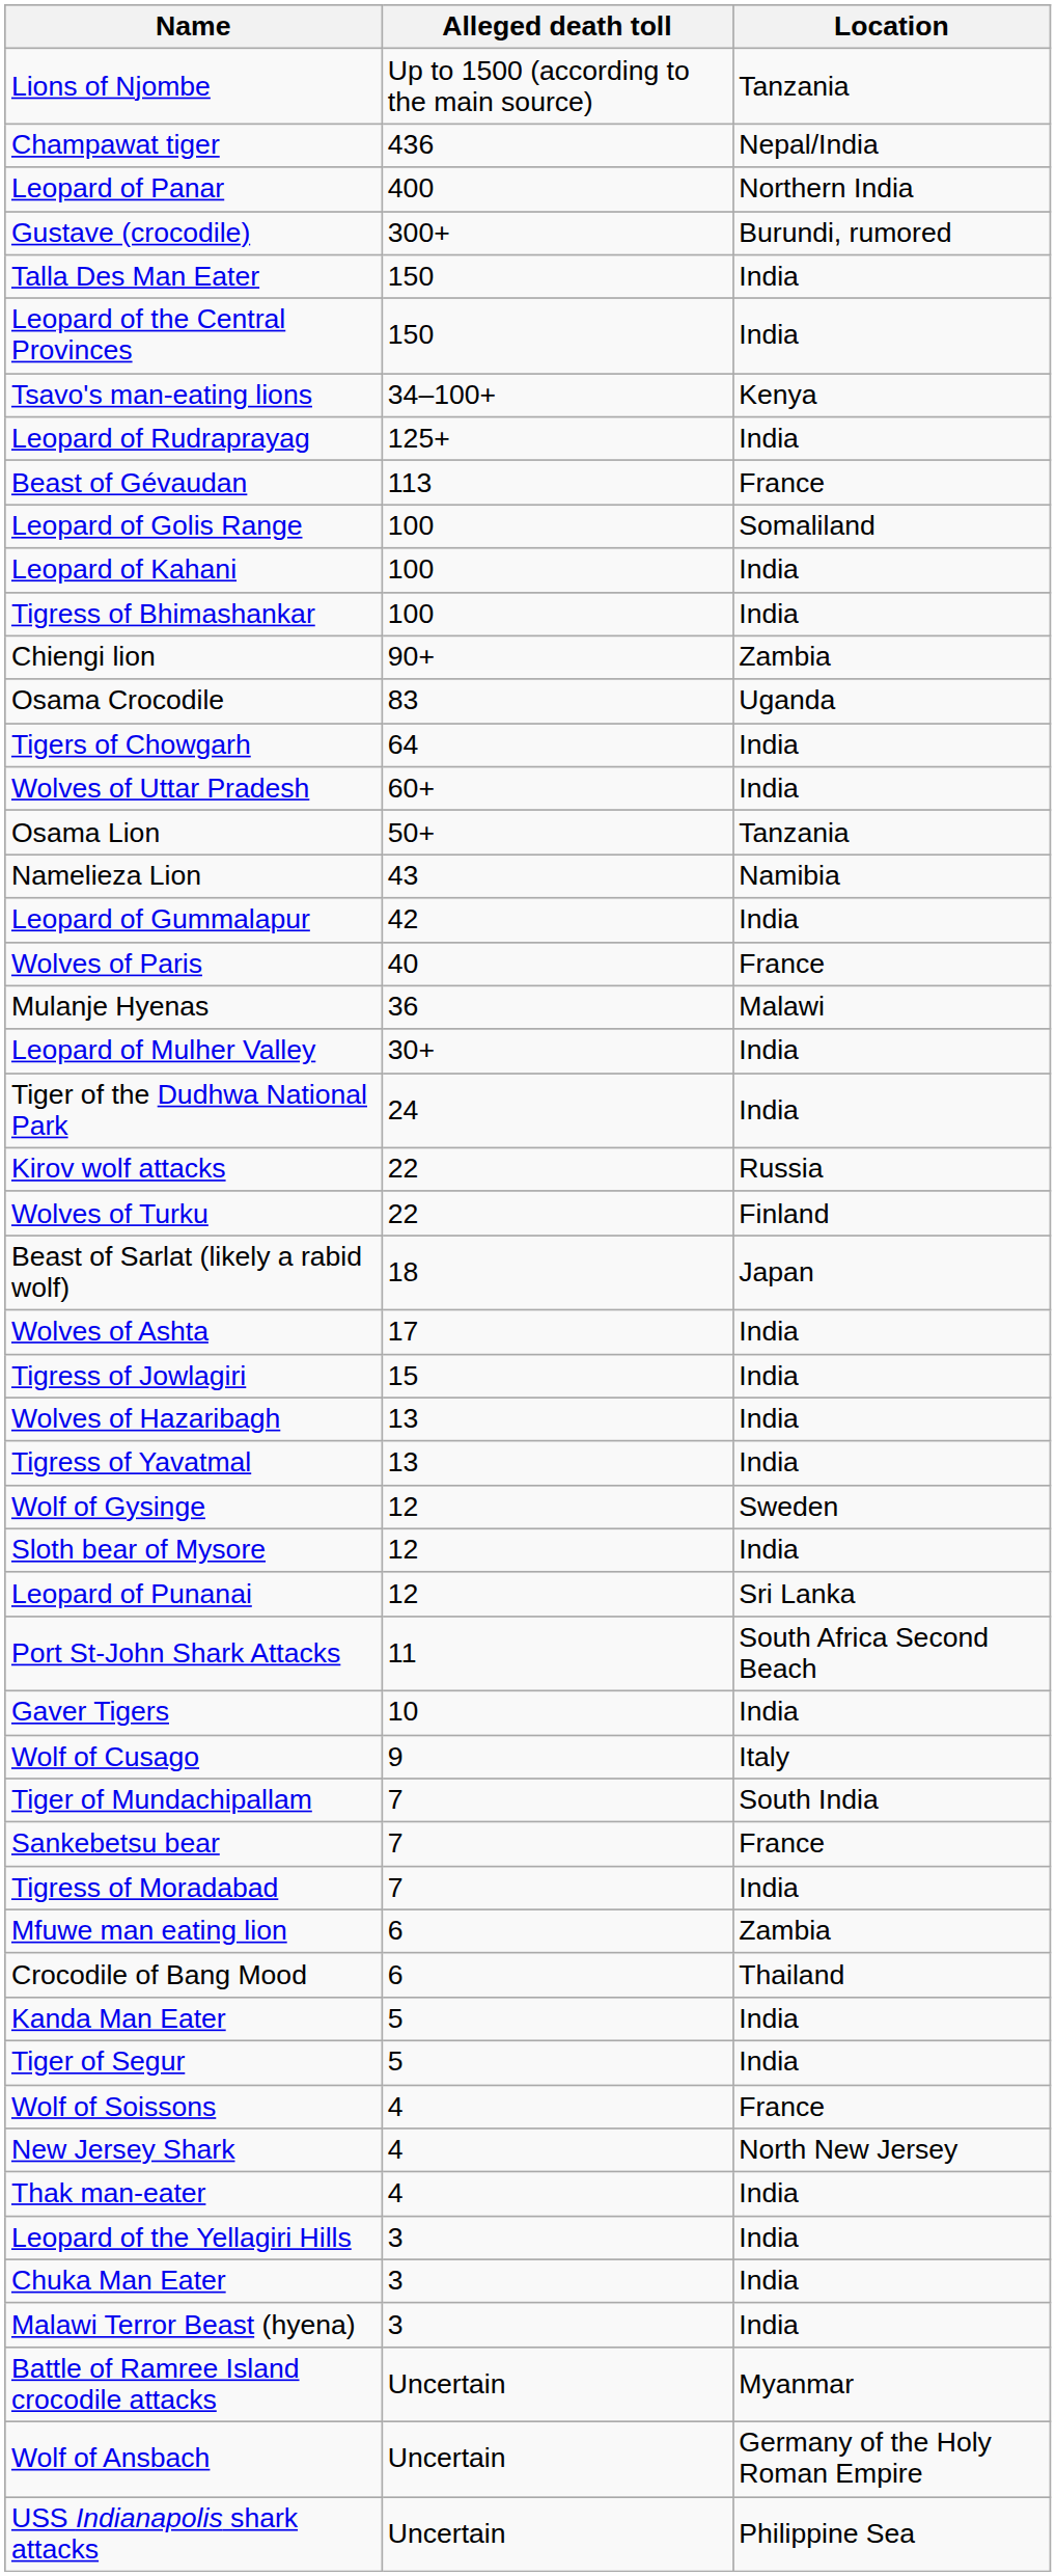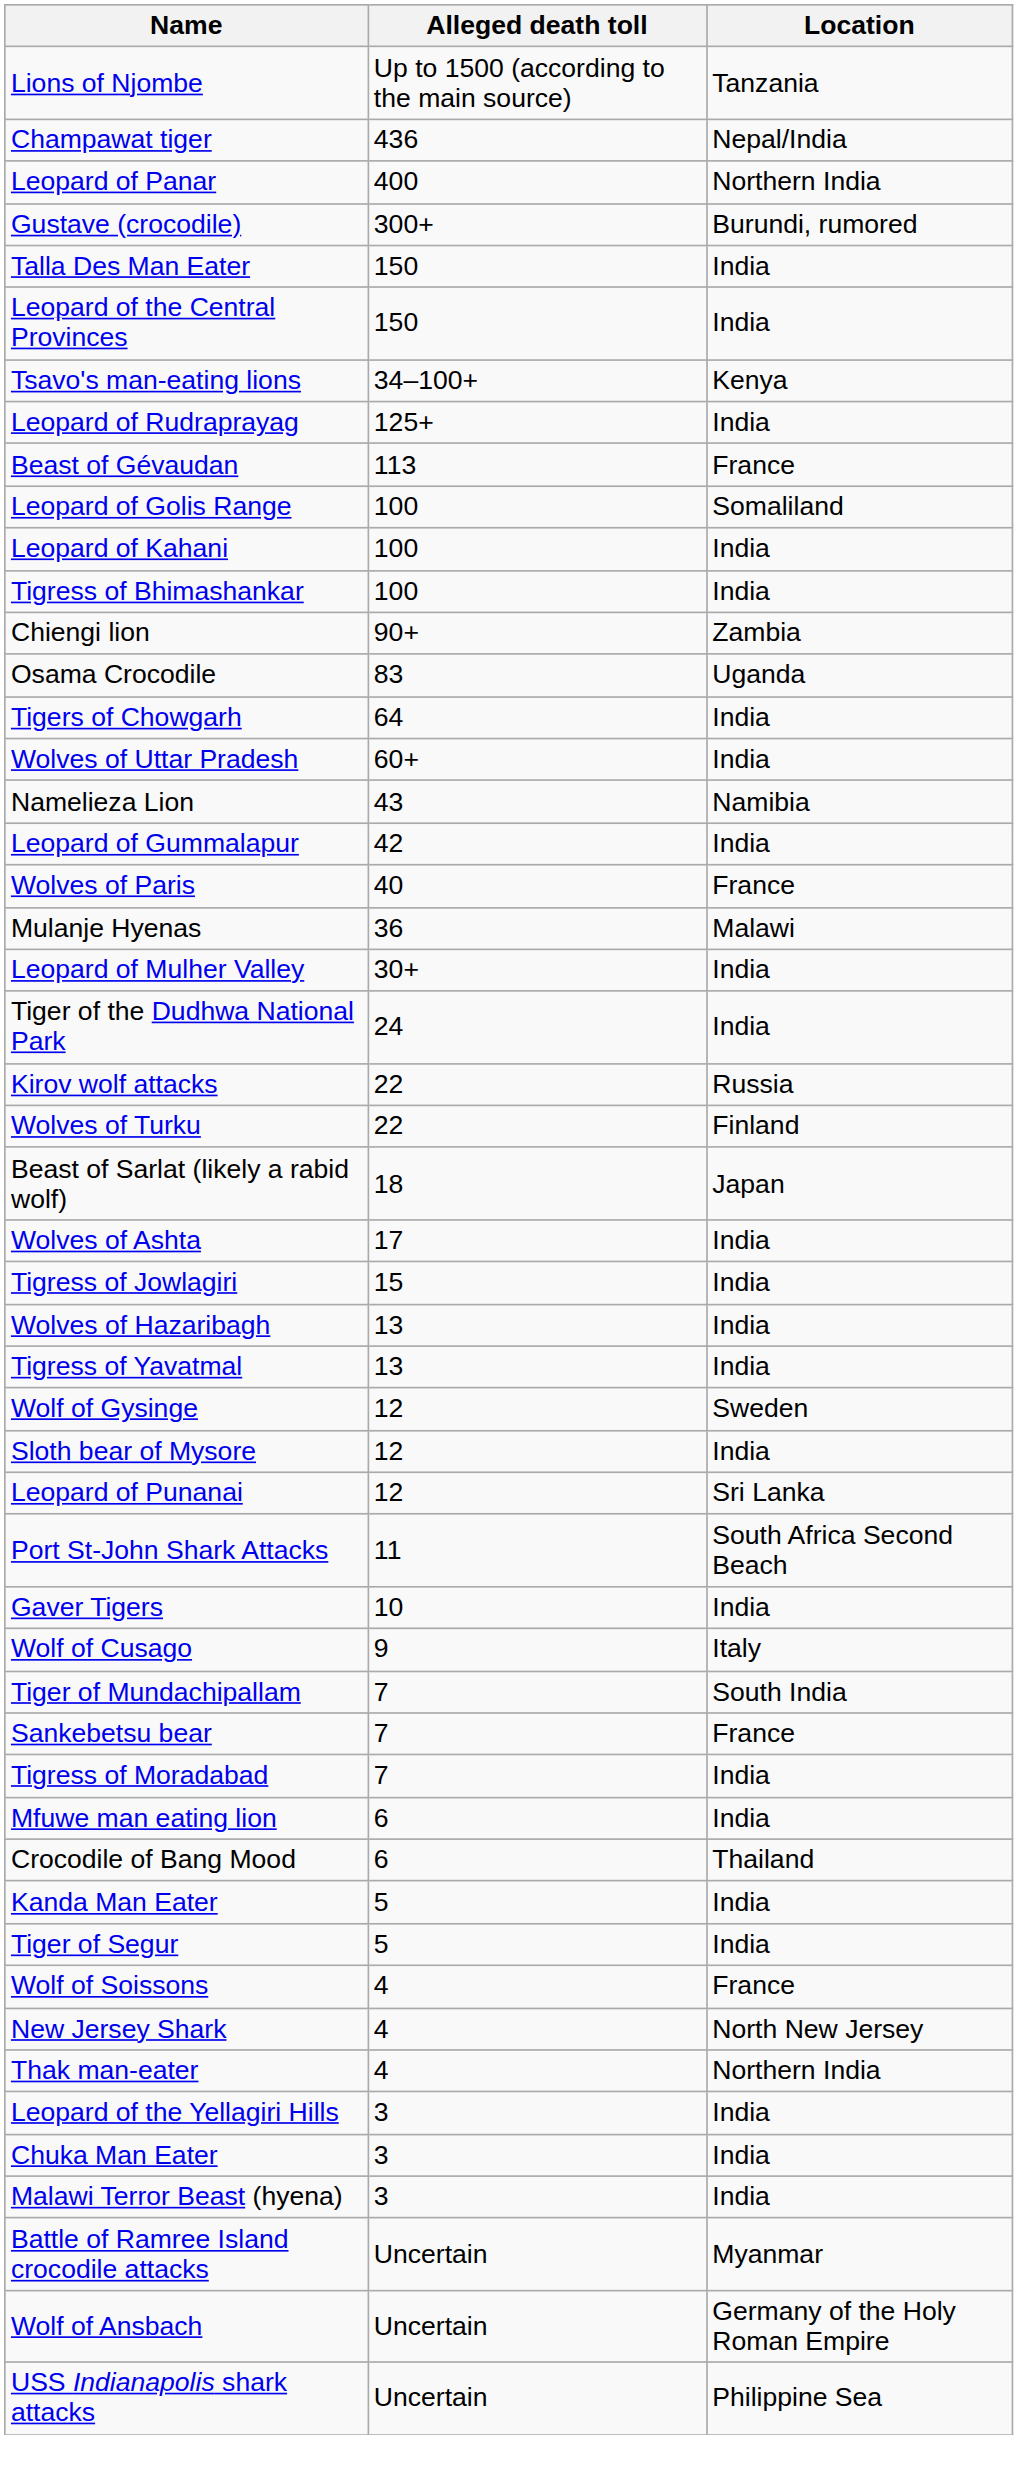 <table class="wikitable">
 <tr>
 <th>Name</th>
 <th>Alleged death toll</th>
 <th>Location</th>
 </tr>
 <tr>
 <td><a href='#'>Lions of Njombe</a></td>
 <td>Up to 1500 (according to the main source)</td>
 <td>Tanzania</td>
 </tr>
 <tr>
 <td><a href='#'>Champawat tiger</a></td>
 <td>436</td>
 <td>Nepal/India</td>
 </tr>
 <tr>
 <td><a href='#'>Leopard of Panar</a></td>
 <td>400</td>
 <td>Northern India</td>
 </tr>
 <tr>
 <td><a href='#'>Gustave (crocodile)</a></td>
 <td>300+</td>
 <td>Burundi, rumored</td>
 </tr>
 <tr>
 <td><a href='#'>Talla Des Man Eater</a></td>
 <td>150</td>
 <td>India</td>
 </tr>
 <tr>
 <td><a href='#'>Leopard of the Central Provinces</a></td>
 <td>150</td>
 <td>India</td>
 </tr>
 <tr>
 <td><a href='#'>Tsavo's man-eating lions</a></td>
 <td>34–100+</td>
 <td>Kenya</td>
 </tr>
 <tr>
 <td><a href='#'>Leopard of Rudraprayag</a></td>
 <td>125+</td>
 <td>India</td>
 </tr>
 <tr>
 <td><a href='#'>Beast of Gévaudan</a></td>
 <td>113</td>
 <td>France </td>
 </tr>
 <tr>
 <td><a href='#'>Leopard of Golis Range</a></td>
 <td>100</td>
 <td>Somaliland </td>
 </tr>
 <tr>
 <td><a href='#'>Leopard of Kahani</a></td>
 <td>100</td>
 <td>India </td>
 </tr>
 <tr>
 <td><a href='#'>Tigress of Bhimashankar</a></td>
 <td>100</td>
 <td>India </td>
 </tr>
 <tr>
 <td>Chiengi lion</td>
 <td>90+</td>
 <td>Zambia </td>
 </tr>
 <tr>
 <td>Osama Crocodile</td>
 <td>83</td>
 <td>Uganda </td>
 </tr>
 <tr>
 <td><a href='#'>Tigers of Chowgarh</a></td>
 <td>64</td>
 <td>India</td>
 </tr>
 <tr>
 <td><a href='#'>Wolves of Uttar Pradesh</a></td>
 <td>60+</td>
 <td>India </td>
-</tr>
-<tr>
-<td>Osama Lion</td>
-<td>50+</td>
-<td>Tanzania </td>
 </tr>
 <tr>
 <td>Namelieza Lion</td>
 <td>43</td>
 <td>Namibia </td>
 </tr>
 <tr>
 <td><a href='#'>Leopard of Gummalapur</a></td>
 <td>42</td>
 <td>India</td>
 </tr>
 <tr>
 <td><a href='#'>Wolves of Paris</a></td>
 <td>40</td>
 <td>France </td>
 </tr>
 <tr>
 <td>Mulanje Hyenas</td>
 <td>36</td>
 <td>Malawi </td>
 </tr>
 <tr>
 <td><a href='#'>Leopard of Mulher Valley</a></td>
 <td>30+</td>
 <td>India </td>
 </tr>
 <tr>
 <td>Tiger of the <a href='#'>Dudhwa National Park</a></td>
 <td>24</td>
 <td>India </td>
 </tr>
 <tr>
 <td><a href='#'>Kirov wolf attacks</a></td>
 <td>22</td>
 <td>Russia</td>
 </tr>
 <tr>
 <td><a href='#'>Wolves of Turku</a></td>
 <td>22</td>
 <td>Finland</td>
 </tr>
 <tr>
 <td>Beast of Sarlat (likely a rabid wolf)</td>
 <td>18</td>
 <td>Japan</td>
 </tr>
 <tr>
 <td><a href='#'>Wolves of Ashta</a></td>
 <td>17</td>
 <td>India</td>
 </tr>
 <tr>
 <td><a href='#'>Tigress of Jowlagiri</a></td>
 <td>15</td>
 <td>India</td>
 </tr>
 <tr>
 <td><a href='#'>Wolves of Hazaribagh</a></td>
 <td>13</td>
 <td>India</td>
 </tr>
 <tr>
 <td><a href='#'>Tigress of Yavatmal</a></td>
 <td>13</td>
 <td>India </td>
 </tr>
 <tr>
 <td><a href='#'>Wolf of Gysinge</a></td>
 <td>12</td>
 <td>Sweden</td>
 </tr>
 <tr>
 <td><a href='#'>Sloth bear of Mysore</a></td>
 <td>12</td>
 <td>India</td>
 </tr>
 <tr>
 <td><a href='#'>Leopard of Punanai</a></td>
 <td>12</td>
 <td>Sri Lanka </td>
 </tr>
 <tr>
 <td><a href='#'>Port St-John Shark Attacks</a></td>
 <td>11</td>
 <td>South Africa Second Beach</td>
 </tr>
 <tr>
 <td><a href='#'>Gaver Tigers</a></td>
 <td>10</td>
 <td>India</td>
 </tr>
 <tr>
 <td><a href='#'>Wolf of Cusago</a></td>
 <td>9</td>
 <td>Italy </td>
 </tr>
 <tr>
 <td><a href='#'>Tiger of Mundachipallam</a></td>
 <td>7</td>
 <td>South India</td>
 </tr>
 <tr>
 <td><a href='#'>Sankebetsu bear</a></td>
 <td>7</td>
 <td>France </td>
 </tr>
 <tr>
 <td><a href='#'>Tigress of Moradabad</a></td>
 <td>7</td>
 <td>India  </td>
 </tr>
 <tr>
 <td><a href='#'>Mfuwe man eating lion</a></td>
 <td>6</td>
-<td>Zambia</td>
+<td>India </td>
 </tr>
 <tr>
 <td>Crocodile of Bang Mood</td>
 <td>6</td>
 <td>Thailand</td>
 </tr>
 <tr>
 <td><a href='#'>Kanda Man Eater</a></td>
 <td>5</td>
 <td>India</td>
 </tr>
 <tr>
 <td><a href='#'>Tiger of Segur</a></td>
 <td>5</td>
 <td>India</td>
 </tr>
 <tr>
 <td><a href='#'>Wolf of Soissons</a></td>
 <td>4</td>
 <td>France</td>
 </tr>
 <tr>
 <td><a href='#'>New Jersey Shark</a></td>
 <td>4</td>
 <td>North New Jersey</td>
 </tr>
 <tr>
 <td><a href='#'>Thak man-eater</a></td>
 <td>4</td>
-<td>India</td>
+<td>Northern India</td>
 </tr>
 <tr>
 <td><a href='#'>Leopard of the Yellagiri Hills</a></td>
 <td>3</td>
 <td>India</td>
 </tr>
 <tr>
 <td><a href='#'>Chuka Man Eater</a></td>
 <td>3</td>
 <td>India</td>
 </tr>
 <tr>
 <td><a href='#'>Malawi Terror Beast</a> (hyena)</td>
 <td>3</td>
 <td>India</td>
 </tr>
 <tr>
 <td><a href='#'>Battle of Ramree Island crocodile attacks</a></td>
 <td>Uncertain</td>
 <td>Myanmar</td>
 </tr>
 <tr>
 <td><a href='#'>Wolf of Ansbach</a></td>
 <td>Uncertain</td>
 <td>Germany of the Holy Roman Empire</td>
 </tr>
 <tr>
 <td><a href='#'>USS <em>Indianapolis</em> shark attacks</a></td>
 <td>Uncertain</td>
 <td>Philippine Sea</td>
 </tr>
 </table>
